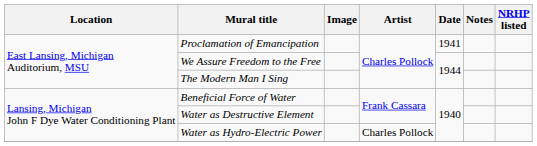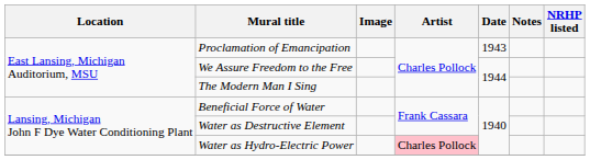 <table class="wikitable sortable">
 <tr>
 <th>Location</th>
 <th>Mural title</th>
 <th>Image</th>
 <th>Artist</th>
 <th>Date</th>
 <th>Notes</th>
 <th><a href='#'>NRHP</a><br>listed</th>
 </tr>
 <tr>
 <td rowspan="3"><a href='#'>East Lansing, Michigan</a><br> Auditorium, <a href='#'>MSU</a></td>
 <td><em>Proclamation of Emancipation</em></td>
 <td></td>
 <td rowspan="3"><a href='#'>Charles Pollock</a></td>
-<td>1941</td>
+<td>1943</td>
 <td></td>
 <td></td>
 </tr>
 <tr>
 <td><em>We Assure Freedom to the Free</em></td>
 <td></td>
 <td rowspan="2">1944</td>
 <td></td>
 <td></td>
 </tr>
 <tr>
 <td><em>The Modern Man I Sing</em></td>
 <td></td>
 <td></td>
 <td></td>
 </tr>
 <tr>
 <td rowspan="3"><a href='#'>Lansing, Michigan</a><br> John F Dye Water Conditioning Plant</td>
 <td><em>Beneficial Force of Water</em></td>
 <td></td>
 <td rowspan="2"><a href='#'>Frank Cassara</a></td>
 <td rowspan="3">1940</td>
 <td></td>
 <td></td>
 </tr>
 <tr>
 <td><em>Water as Destructive Element</em></td>
 <td></td>
 <td></td>
 <td></td>
 </tr>
 <tr>
 <td><em>Water as Hydro-Electric Power</em></td>
 <td></td>
-<td>Charles Pollock</td>
+<td style="background: pink;">Charles Pollock</td>
 <td></td>
 <td></td>
 </tr>
 <tr>
 </tr>
 </table>
